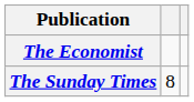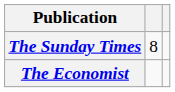 <table class="wikitable plainrowheaders">
 <tr>
 <th scope="col">Publication</th>
 <th scope="col"></th>
 <th scope="col"></th>
 </tr>
 <tr>
+<th scope="row"><em><a href='#'>The Sunday Times</a></em></th>
+<td>8</td>
+<td></td>
+</tr>
+<tr>
 <th scope="row"><em><a href='#'>The Economist</a></em></th>
 <td></td>
 <td></td>
 </tr>
-<tr>
-<th scope="row"><em><a href='#'>The Sunday Times</a></em></th>
-<td>8</td>
-<td></td>
-</tr>
 </table>
